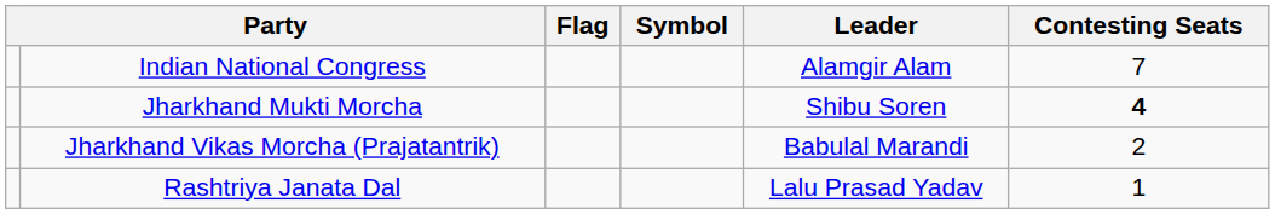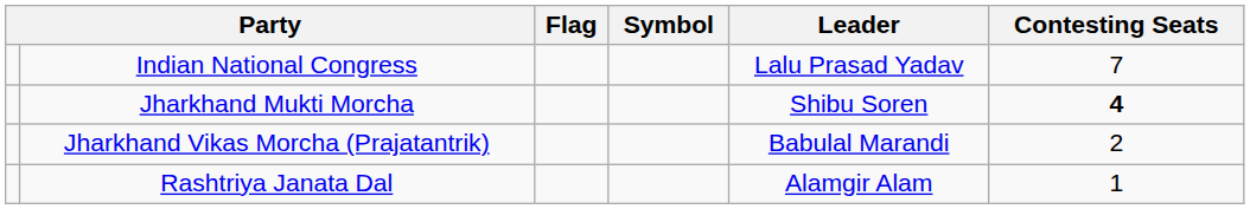 <table class="wikitable " width="50%" style="text-align:center">
 <tr>
 <th colspan="2">Party</th>
 <th>Flag</th>
 <th>Symbol</th>
 <th>Leader</th>
 <th>Contesting Seats</th>
 </tr>
 <tr>
 <td></td>
 <td><a href='#'>Indian National Congress</a></td>
 <td></td>
 <td></td>
-<td><a href='#'>Alamgir Alam</a></td>
+<td><a href='#'>Lalu Prasad Yadav</a></td>
 <td>7</td>
 </tr>
 <tr>
 <td></td>
 <td><a href='#'>Jharkhand Mukti Morcha</a></td>
 <td></td>
 <td></td>
 <td><a href='#'>Shibu Soren</a></td>
 <td><strong>4</strong></td>
 </tr>
 <tr>
 <td></td>
 <td><a href='#'>Jharkhand Vikas Morcha (Prajatantrik)</a></td>
 <td></td>
 <td></td>
 <td><a href='#'>Babulal Marandi</a></td>
 <td>2</td>
 </tr>
 <tr>
 <td></td>
 <td><a href='#'>Rashtriya Janata Dal</a></td>
 <td></td>
 <td></td>
-<td><a href='#'>Lalu Prasad Yadav</a></td>
+<td><a href='#'>Alamgir Alam</a></td>
 <td>1</td>
 </tr>
 </table>
